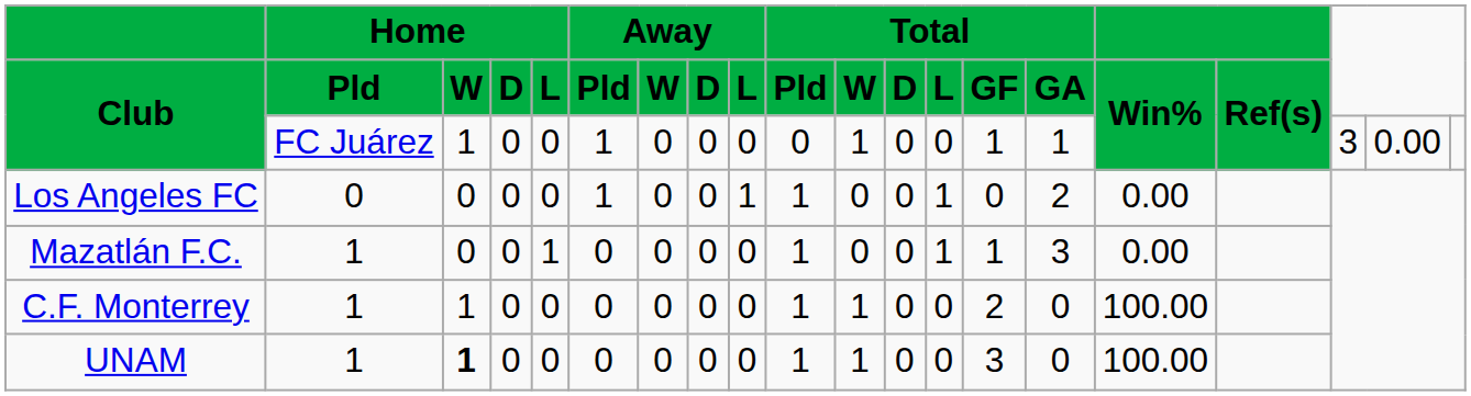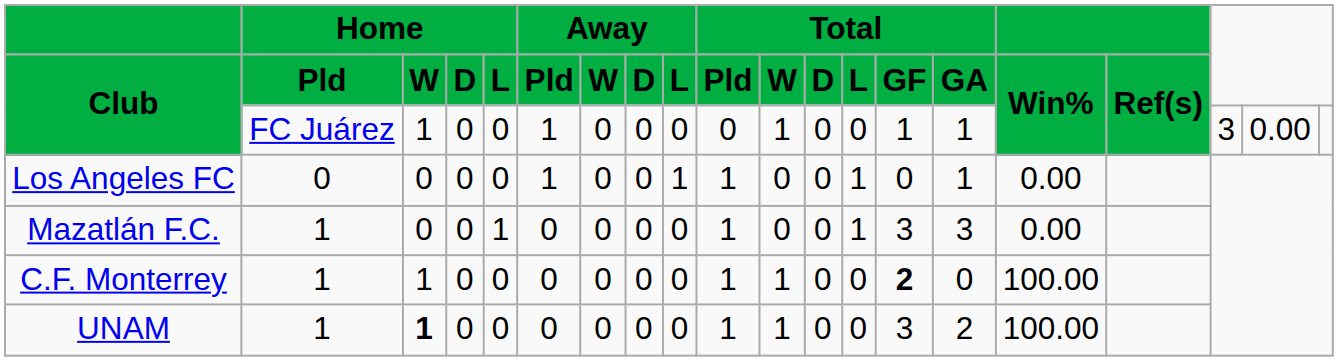 <table class="wikitable plainrowheaders sortable" style="text-align:center">
 <tr>
 <th style="background-color:#00AE42; color:#000000"></th>
 <th style="background-color:#00AE42; color:#000000" colspan="4">Home</th>
 <th style="background-color:#00AE42; color:#000000" colspan="4">Away</th>
 <th style="background-color:#00AE42; color:#000000" colspan="6">Total</th>
 <th style="background-color:#00AE42; color:#000000" colspan="2"></th>
 </tr>
 <tr>
 <th style="background-color:#00AE42; color:#000000" rowspan="2">Club</th>
 <th style="background-color:#00AE42; color:#000000">Pld</th>
 <th style="background-color:#00AE42; color:#000000">W</th>
 <th style="background-color:#00AE42; color:#000000">D</th>
 <th style="background-color:#00AE42; color:#000000">L</th>
 <th style="background-color:#00AE42; color:#000000">Pld</th>
 <th style="background-color:#00AE42; color:#000000">W</th>
 <th style="background-color:#00AE42; color:#000000">D</th>
 <th style="background-color:#00AE42; color:#000000">L</th>
 <th style="background-color:#00AE42; color:#000000">Pld</th>
 <th style="background-color:#00AE42; color:#000000">W</th>
 <th style="background-color:#00AE42; color:#000000">D</th>
 <th style="background-color:#00AE42; color:#000000">L</th>
 <th style="background-color:#00AE42; color:#000000">GF</th>
 <th style="background-color:#00AE42; color:#000000">GA</th>
 <th style="background-color:#00AE42; color:#000000" rowspan="2">Win%</th>
 <th style="background-color:#00AE42; color:#000000" class="unsortable" rowspan="2">Ref(s)</th>
 </tr>
 <tr>
 <td><a href='#'>FC Juárez</a></td>
 <td>1</td>
 <td>0</td>
 <td>0</td>
 <td>1</td>
 <td>0</td>
 <td>0</td>
 <td>0</td>
 <td>0</td>
 <td>1</td>
 <td>0</td>
 <td>0</td>
 <td>1</td>
 <td>1</td>
 <td>3</td>
 <td>0.00</td>
 <td></td>
 </tr>
 <tr>
 <td><a href='#'>Los Angeles FC</a></td>
 <td>0</td>
 <td>0</td>
 <td>0</td>
 <td>0</td>
 <td>1</td>
 <td>0</td>
 <td>0</td>
 <td>1</td>
 <td>1</td>
 <td>0</td>
 <td>0</td>
 <td>1</td>
 <td>0</td>
-<td>2</td>
+<td>1</td>
 <td>0.00</td>
 <td></td>
 </tr>
 <tr>
 <td><a href='#'>Mazatlán F.C.</a></td>
 <td>1</td>
 <td>0</td>
 <td>0</td>
 <td>1</td>
 <td>0</td>
 <td>0</td>
 <td>0</td>
 <td>0</td>
 <td>1</td>
 <td>0</td>
 <td>0</td>
 <td>1</td>
-<td>1</td>
+<td>3</td>
 <td>3</td>
 <td>0.00</td>
 <td></td>
 </tr>
 <tr>
 <td><a href='#'>C.F. Monterrey</a></td>
 <td>1</td>
 <td>1</td>
 <td>0</td>
 <td>0</td>
 <td>0</td>
 <td>0</td>
 <td>0</td>
 <td>0</td>
 <td>1</td>
 <td>1</td>
 <td>0</td>
 <td>0</td>
-<td>2</td>
+<td><strong>2</strong></td>
 <td>0</td>
 <td>100.00</td>
 <td></td>
 </tr>
 <tr>
 <td><a href='#'>UNAM</a></td>
 <td>1</td>
 <td><strong>1</strong></td>
 <td>0</td>
 <td>0</td>
 <td>0</td>
 <td>0</td>
 <td>0</td>
 <td>0</td>
 <td>1</td>
 <td>1</td>
 <td>0</td>
 <td>0</td>
 <td>3</td>
-<td>0</td>
+<td>2</td>
 <td>100.00</td>
 <td></td>
 </tr>
 </table>
